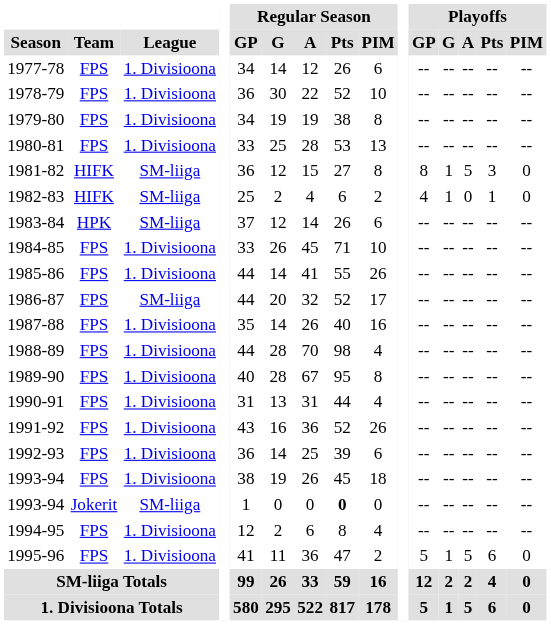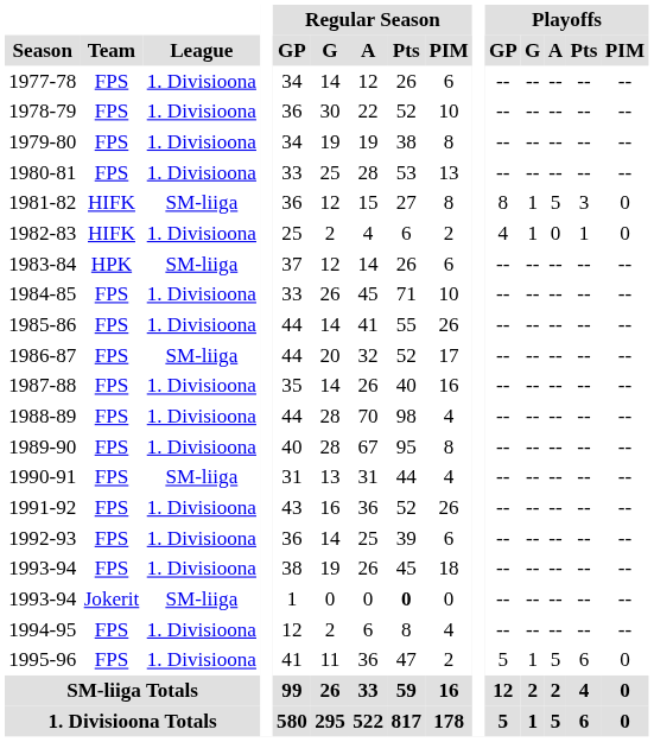 <table BORDER="0" CELLPADDING="3" CELLSPACING="0" ID="Table3">
 <tr ALIGN="center" bgcolor="#e0e0e0">
 <th ALIGN="center" colspan="3" bgcolor="#ffffff"> </th>
 <th ALIGN="center" rowspan="99" bgcolor="#ffffff"> </th>
 <th ALIGN="center" colspan="5">Regular Season</th>
 <th ALIGN="center" rowspan="99" bgcolor="#ffffff"> </th>
 <th ALIGN="center" colspan="5">Playoffs</th>
 </tr>
 <tr ALIGN="center" bgcolor="#e0e0e0">
 <th ALIGN="center">Season</th>
 <th ALIGN="center">Team</th>
 <th ALIGN="center">League</th>
 <th ALIGN="center">GP</th>
 <th ALIGN="center">G</th>
 <th ALIGN="center">A</th>
 <th ALIGN="center">Pts</th>
 <th ALIGN="center">PIM</th>
 <th ALIGN="center">GP</th>
 <th ALIGN="center">G</th>
 <th ALIGN="center">A</th>
 <th ALIGN="center">Pts</th>
 <th ALIGN="center">PIM</th>
 </tr>
 <tr ALIGN="center">
 <td ALIGN="center">1977-78</td>
 <td ALIGN="center"><a href='#'>FPS</a></td>
 <td ALIGN="center"><a href='#'>1. Divisioona</a></td>
 <td ALIGN="center">34</td>
 <td ALIGN="center">14</td>
 <td ALIGN="center">12</td>
 <td ALIGN="center">26</td>
 <td ALIGN="center">6</td>
 <td ALIGN="center">--</td>
 <td ALIGN="center">--</td>
 <td ALIGN="center">--</td>
 <td ALIGN="center">--</td>
 <td ALIGN="center">--</td>
 </tr>
 <tr ALIGN="center">
 <td ALIGN="center">1978-79</td>
 <td ALIGN="center"><a href='#'>FPS</a></td>
 <td ALIGN="center"><a href='#'>1. Divisioona</a></td>
 <td ALIGN="center">36</td>
 <td ALIGN="center">30</td>
 <td ALIGN="center">22</td>
 <td ALIGN="center">52</td>
 <td ALIGN="center">10</td>
 <td ALIGN="center">--</td>
 <td ALIGN="center">--</td>
 <td ALIGN="center">--</td>
 <td ALIGN="center">--</td>
 <td ALIGN="center">--</td>
 </tr>
 <tr ALIGN="center">
 <td ALIGN="center">1979-80</td>
 <td ALIGN="center"><a href='#'>FPS</a></td>
 <td ALIGN="center"><a href='#'>1. Divisioona</a></td>
 <td ALIGN="center">34</td>
 <td ALIGN="center">19</td>
 <td ALIGN="center">19</td>
 <td ALIGN="center">38</td>
 <td ALIGN="center">8</td>
 <td ALIGN="center">--</td>
 <td ALIGN="center">--</td>
 <td ALIGN="center">--</td>
 <td ALIGN="center">--</td>
 <td ALIGN="center">--</td>
 </tr>
 <tr ALIGN="center">
 <td ALIGN="center">1980-81</td>
 <td ALIGN="center"><a href='#'>FPS</a></td>
 <td ALIGN="center"><a href='#'>1. Divisioona</a></td>
 <td ALIGN="center">33</td>
 <td ALIGN="center">25</td>
 <td ALIGN="center">28</td>
 <td ALIGN="center">53</td>
 <td ALIGN="center">13</td>
 <td ALIGN="center">--</td>
 <td ALIGN="center">--</td>
 <td ALIGN="center">--</td>
 <td ALIGN="center">--</td>
 <td ALIGN="center">--</td>
 </tr>
 <tr ALIGN="center">
 <td ALIGN="center">1981-82</td>
 <td ALIGN="center"><a href='#'>HIFK</a></td>
 <td ALIGN="center"><a href='#'>SM-liiga</a></td>
 <td ALIGN="center">36</td>
 <td ALIGN="center">12</td>
 <td ALIGN="center">15</td>
 <td ALIGN="center">27</td>
 <td ALIGN="center">8</td>
 <td ALIGN="center">8</td>
 <td ALIGN="center">1</td>
 <td ALIGN="center">5</td>
 <td ALIGN="center">3</td>
 <td ALIGN="center">0</td>
 </tr>
 <tr ALIGN="center">
 <td ALIGN="center">1982-83</td>
 <td ALIGN="center"><a href='#'>HIFK</a></td>
-<td ALIGN="center"><a href='#'>SM-liiga</a></td>
+<td ALIGN="center"><a href='#'>1. Divisioona</a></td>
 <td ALIGN="center">25</td>
 <td ALIGN="center">2</td>
 <td ALIGN="center">4</td>
 <td ALIGN="center">6</td>
 <td ALIGN="center">2</td>
 <td ALIGN="center">4</td>
 <td ALIGN="center">1</td>
 <td ALIGN="center">0</td>
 <td ALIGN="center">1</td>
 <td ALIGN="center">0</td>
 </tr>
 <tr ALIGN="center">
 <td ALIGN="center">1983-84</td>
 <td ALIGN="center"><a href='#'>HPK</a></td>
 <td ALIGN="center"><a href='#'>SM-liiga</a></td>
 <td ALIGN="center">37</td>
 <td ALIGN="center">12</td>
 <td ALIGN="center">14</td>
 <td ALIGN="center">26</td>
 <td ALIGN="center">6</td>
 <td ALIGN="center">--</td>
 <td ALIGN="center">--</td>
 <td ALIGN="center">--</td>
 <td ALIGN="center">--</td>
 <td ALIGN="center">--</td>
 </tr>
 <tr ALIGN="center">
 <td ALIGN="center">1984-85</td>
 <td ALIGN="center"><a href='#'>FPS</a></td>
 <td ALIGN="center"><a href='#'>1. Divisioona</a></td>
 <td ALIGN="center">33</td>
 <td ALIGN="center">26</td>
 <td ALIGN="center">45</td>
 <td ALIGN="center">71</td>
 <td ALIGN="center">10</td>
 <td ALIGN="center">--</td>
 <td ALIGN="center">--</td>
 <td ALIGN="center">--</td>
 <td ALIGN="center">--</td>
 <td ALIGN="center">--</td>
 </tr>
 <tr ALIGN="center">
 <td ALIGN="center">1985-86</td>
 <td ALIGN="center"><a href='#'>FPS</a></td>
 <td ALIGN="center"><a href='#'>1. Divisioona</a></td>
 <td ALIGN="center">44</td>
 <td ALIGN="center">14</td>
 <td ALIGN="center">41</td>
 <td ALIGN="center">55</td>
 <td ALIGN="center">26</td>
 <td ALIGN="center">--</td>
 <td ALIGN="center">--</td>
 <td ALIGN="center">--</td>
 <td ALIGN="center">--</td>
 <td ALIGN="center">--</td>
 </tr>
 <tr ALIGN="center">
 <td ALIGN="center">1986-87</td>
 <td ALIGN="center"><a href='#'>FPS</a></td>
 <td ALIGN="center"><a href='#'>SM-liiga</a></td>
 <td ALIGN="center">44</td>
 <td ALIGN="center">20</td>
 <td ALIGN="center">32</td>
 <td ALIGN="center">52</td>
 <td ALIGN="center">17</td>
 <td ALIGN="center">--</td>
 <td ALIGN="center">--</td>
 <td ALIGN="center">--</td>
 <td ALIGN="center">--</td>
 <td ALIGN="center">--</td>
 </tr>
 <tr ALIGN="center">
 <td ALIGN="center">1987-88</td>
 <td ALIGN="center"><a href='#'>FPS</a></td>
 <td ALIGN="center"><a href='#'>1. Divisioona</a></td>
 <td ALIGN="center">35</td>
 <td ALIGN="center">14</td>
 <td ALIGN="center">26</td>
 <td ALIGN="center">40</td>
 <td ALIGN="center">16</td>
 <td ALIGN="center">--</td>
 <td ALIGN="center">--</td>
 <td ALIGN="center">--</td>
 <td ALIGN="center">--</td>
 <td ALIGN="center">--</td>
 </tr>
 <tr ALIGN="center">
 <td ALIGN="center">1988-89</td>
 <td ALIGN="center"><a href='#'>FPS</a></td>
 <td ALIGN="center"><a href='#'>1. Divisioona</a></td>
 <td ALIGN="center">44</td>
 <td ALIGN="center">28</td>
 <td ALIGN="center">70</td>
 <td ALIGN="center">98</td>
 <td ALIGN="center">4</td>
 <td ALIGN="center">--</td>
 <td ALIGN="center">--</td>
 <td ALIGN="center">--</td>
 <td ALIGN="center">--</td>
 <td ALIGN="center">--</td>
 </tr>
 <tr ALIGN="center">
 <td ALIGN="center">1989-90</td>
 <td ALIGN="center"><a href='#'>FPS</a></td>
 <td ALIGN="center"><a href='#'>1. Divisioona</a></td>
 <td ALIGN="center">40</td>
 <td ALIGN="center">28</td>
 <td ALIGN="center">67</td>
 <td ALIGN="center">95</td>
 <td ALIGN="center">8</td>
 <td ALIGN="center">--</td>
 <td ALIGN="center">--</td>
 <td ALIGN="center">--</td>
 <td ALIGN="center">--</td>
 <td ALIGN="center">--</td>
 </tr>
 <tr ALIGN="center">
 <td ALIGN="center">1990-91</td>
 <td ALIGN="center"><a href='#'>FPS</a></td>
-<td ALIGN="center"><a href='#'>1. Divisioona</a></td>
+<td ALIGN="center"><a href='#'>SM-liiga</a></td>
 <td ALIGN="center">31</td>
 <td ALIGN="center">13</td>
 <td ALIGN="center">31</td>
 <td ALIGN="center">44</td>
 <td ALIGN="center">4</td>
 <td ALIGN="center">--</td>
 <td ALIGN="center">--</td>
 <td ALIGN="center">--</td>
 <td ALIGN="center">--</td>
 <td ALIGN="center">--</td>
 </tr>
 <tr ALIGN="center">
 <td ALIGN="center">1991-92</td>
 <td ALIGN="center"><a href='#'>FPS</a></td>
 <td ALIGN="center"><a href='#'>1. Divisioona</a></td>
 <td ALIGN="center">43</td>
 <td ALIGN="center">16</td>
 <td ALIGN="center">36</td>
 <td ALIGN="center">52</td>
 <td ALIGN="center">26</td>
 <td ALIGN="center">--</td>
 <td ALIGN="center">--</td>
 <td ALIGN="center">--</td>
 <td ALIGN="center">--</td>
 <td ALIGN="center">--</td>
 </tr>
 <tr ALIGN="center">
 <td ALIGN="center">1992-93</td>
 <td ALIGN="center"><a href='#'>FPS</a></td>
 <td ALIGN="center"><a href='#'>1. Divisioona</a></td>
 <td ALIGN="center">36</td>
 <td ALIGN="center">14</td>
 <td ALIGN="center">25</td>
 <td ALIGN="center">39</td>
 <td ALIGN="center">6</td>
 <td ALIGN="center">--</td>
 <td ALIGN="center">--</td>
 <td ALIGN="center">--</td>
 <td ALIGN="center">--</td>
 <td ALIGN="center">--</td>
 </tr>
 <tr ALIGN="center">
 <td ALIGN="center">1993-94</td>
 <td ALIGN="center"><a href='#'>FPS</a></td>
 <td ALIGN="center"><a href='#'>1. Divisioona</a></td>
 <td ALIGN="center">38</td>
 <td ALIGN="center">19</td>
 <td ALIGN="center">26</td>
 <td ALIGN="center">45</td>
 <td ALIGN="center">18</td>
 <td ALIGN="center">--</td>
 <td ALIGN="center">--</td>
 <td ALIGN="center">--</td>
 <td ALIGN="center">--</td>
 <td ALIGN="center">--</td>
 </tr>
 <tr ALIGN="center">
 <td ALIGN="center">1993-94</td>
 <td ALIGN="center"><a href='#'>Jokerit</a></td>
 <td ALIGN="center"><a href='#'>SM-liiga</a></td>
 <td ALIGN="center">1</td>
 <td ALIGN="center">0</td>
 <td ALIGN="center">0</td>
 <td ALIGN="center"><strong>0</strong></td>
 <td ALIGN="center">0</td>
 <td ALIGN="center">--</td>
 <td ALIGN="center">--</td>
 <td ALIGN="center">--</td>
 <td ALIGN="center">--</td>
 <td ALIGN="center">--</td>
 </tr>
 <tr ALIGN="center">
 <td ALIGN="center">1994-95</td>
 <td ALIGN="center"><a href='#'>FPS</a></td>
 <td ALIGN="center"><a href='#'>1. Divisioona</a></td>
 <td ALIGN="center">12</td>
 <td ALIGN="center">2</td>
 <td ALIGN="center">6</td>
 <td ALIGN="center">8</td>
 <td ALIGN="center">4</td>
 <td ALIGN="center">--</td>
 <td ALIGN="center">--</td>
 <td ALIGN="center">--</td>
 <td ALIGN="center">--</td>
 <td ALIGN="center">--</td>
 </tr>
 <tr ALIGN="center">
 <td ALIGN="center">1995-96</td>
 <td ALIGN="center"><a href='#'>FPS</a></td>
 <td ALIGN="center"><a href='#'>1. Divisioona</a></td>
 <td ALIGN="center">41</td>
 <td ALIGN="center">11</td>
 <td ALIGN="center">36</td>
 <td ALIGN="center">47</td>
 <td ALIGN="center">2</td>
 <td ALIGN="center">5</td>
 <td ALIGN="center">1</td>
 <td ALIGN="center">5</td>
 <td ALIGN="center">6</td>
 <td ALIGN="center">0</td>
 </tr>
 <tr ALIGN="center" bgcolor="#e0e0e0">
 <th colspan="3">SM-liiga Totals</th>
 <th ALIGN="center">99</th>
 <th ALIGN="center">26</th>
 <th ALIGN="center">33</th>
 <th ALIGN="center">59</th>
 <th ALIGN="center">16</th>
 <th ALIGN="center">12</th>
 <th ALIGN="center">2</th>
 <th ALIGN="center">2</th>
 <th ALIGN="center">4</th>
 <th ALIGN="center">0</th>
 </tr>
 <tr ALIGN="center" bgcolor="#e0e0e0">
 <th colspan="3">1. Divisioona Totals</th>
 <th ALIGN="center">580</th>
 <th ALIGN="center">295</th>
 <th ALIGN="center">522</th>
 <th ALIGN="center">817</th>
 <th ALIGN="center">178</th>
 <th ALIGN="center">5</th>
 <th ALIGN="center">1</th>
 <th ALIGN="center">5</th>
 <th ALIGN="center">6</th>
 <th ALIGN="center">0</th>
 </tr>
 </table>
